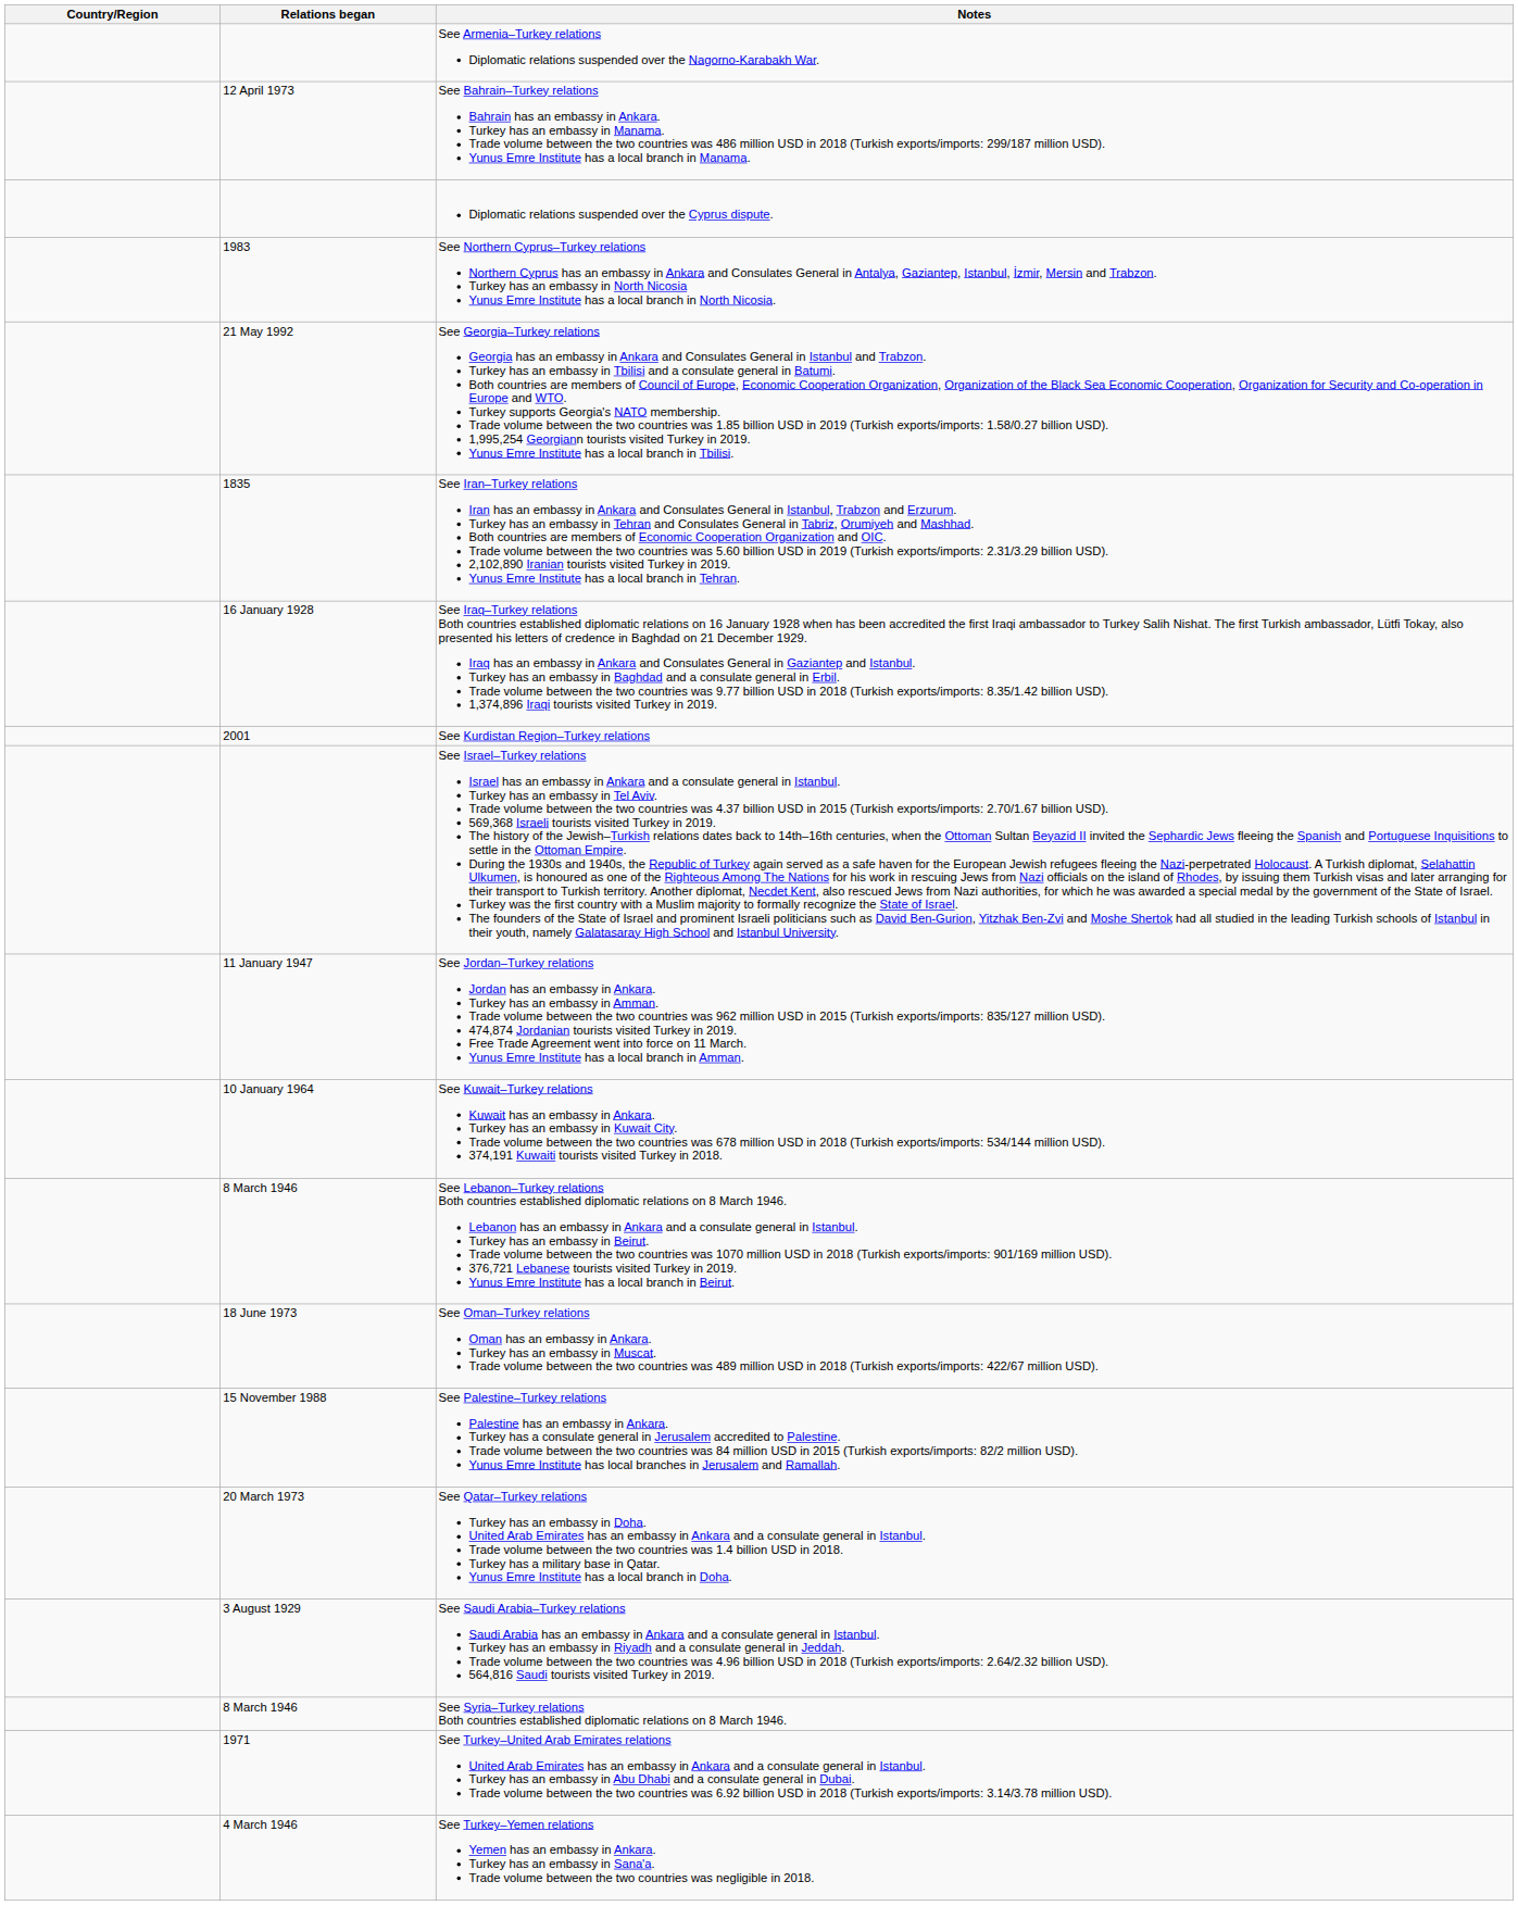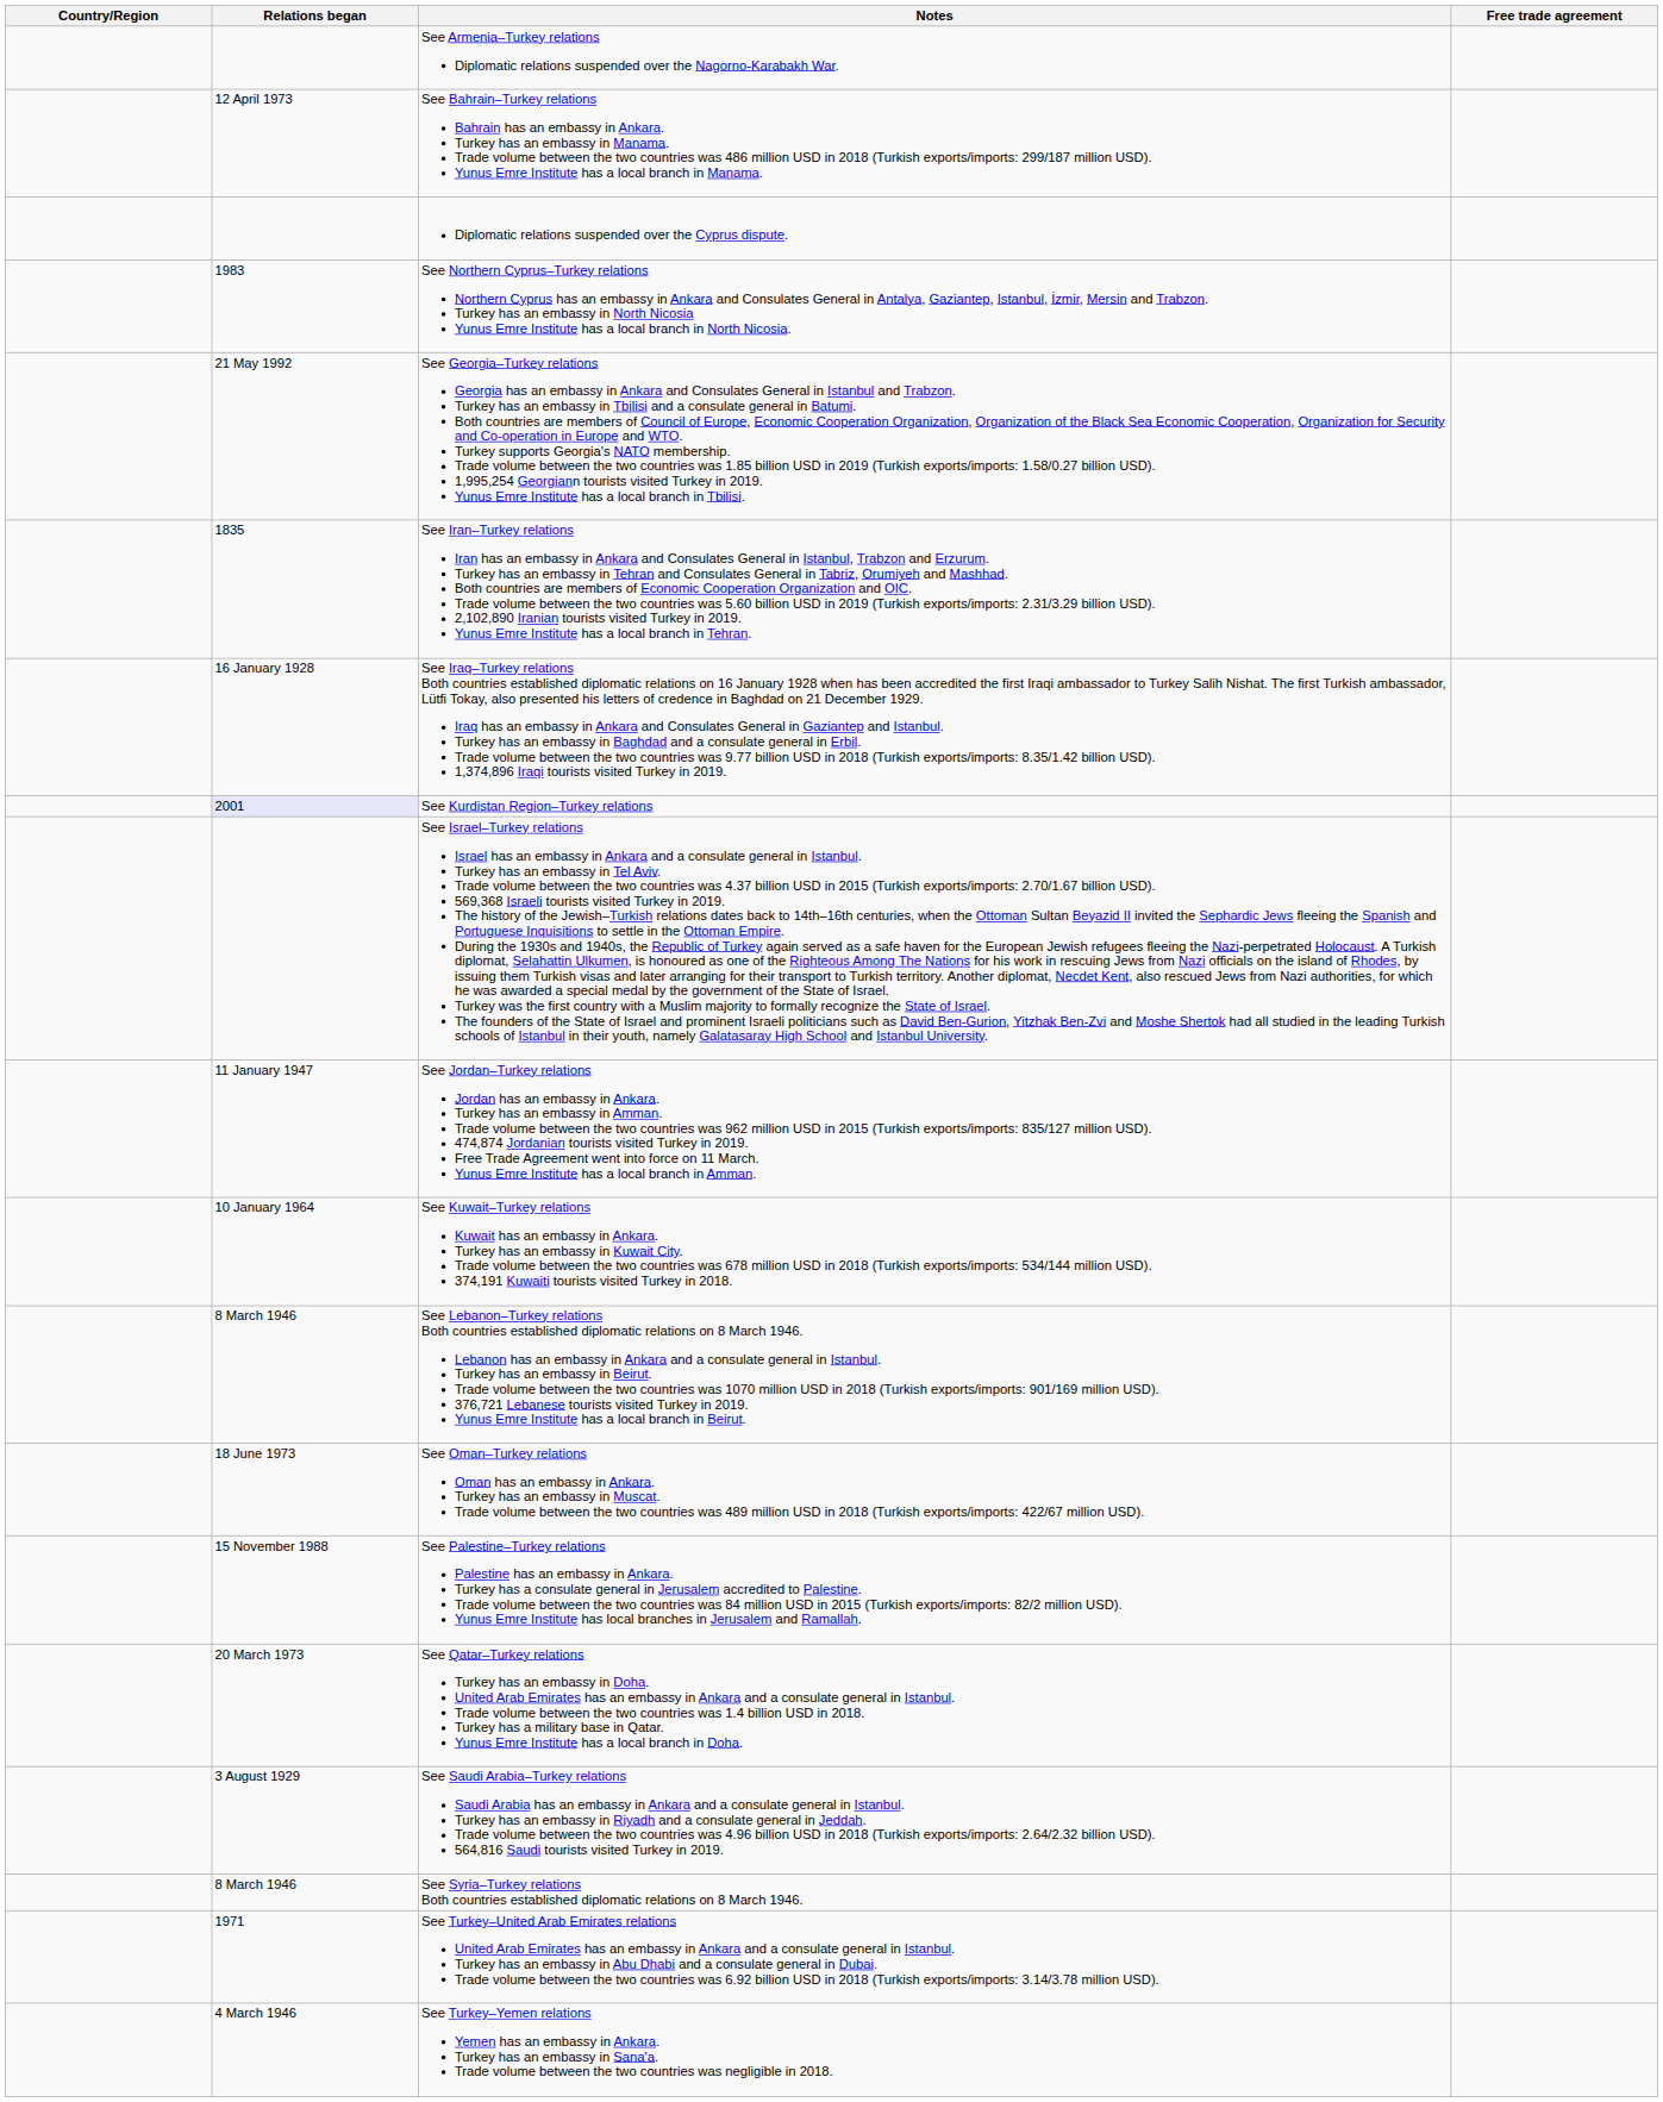 <table class="wikitable sortable" style="width:100%; margin:auto;">
 <tr>
 <th style="width:10%;">Country/Region</th>
 <th style="width:10%;">Relations began</th>
 <th style="width:50%;">Notes</th>
+<th style="width:10%;">Free trade agreement</th>
 </tr>
 <tr valign="top">
 <td></td>
 <td></td>
 <td>See <a href='#'>Armenia–Turkey relations</a><br><ul><li>Diplomatic relations suspended over the <a href='#'>Nagorno-Karabakh War</a>.</li></ul></td>
+<td></td>
 </tr>
 <tr valign="top">
 <td></td>
 <td>12 April 1973</td>
 <td>See <a href='#'>Bahrain–Turkey relations</a><br><ul><li><a href='#'>Bahrain</a> has an embassy in <a href='#'>Ankara</a>.</li><li>Turkey has an embassy in <a href='#'>Manama</a>.</li><li>Trade volume between the two countries was 486 million USD in 2018 (Turkish exports/imports: 299/187 million USD).</li><li><a href='#'>Yunus Emre Institute</a> has a local branch in <a href='#'>Manama</a>.</li></ul></td>
+<td></td>
 </tr>
 <tr valign="top">
 <td></td>
 <td></td>
 <td><br><ul><li>Diplomatic relations suspended over the <a href='#'>Cyprus dispute</a>.</li></ul></td>
+<td></td>
 </tr>
 <tr valign="top">
 <td></td>
 <td>1983</td>
 <td>See <a href='#'>Northern Cyprus–Turkey relations</a><br><ul><li><a href='#'>Northern Cyprus</a> has an embassy in <a href='#'>Ankara</a> and Consulates General in <a href='#'>Antalya</a>, <a href='#'>Gaziantep</a>, <a href='#'>Istanbul</a>, <a href='#'>İzmir</a>, <a href='#'>Mersin</a> and <a href='#'>Trabzon</a>.</li><li>Turkey has an embassy in <a href='#'>North Nicosia</a></li><li><a href='#'>Yunus Emre Institute</a> has a local branch in <a href='#'>North Nicosia</a>.</li></ul></td>
+<td></td>
 </tr>
 <tr valign="top">
 <td></td>
 <td>21 May 1992</td>
 <td>See <a href='#'>Georgia–Turkey relations</a><br><ul><li><a href='#'>Georgia</a> has an embassy in <a href='#'>Ankara</a> and Consulates General in <a href='#'>Istanbul</a> and <a href='#'>Trabzon</a>.</li><li>Turkey has an embassy in <a href='#'>Tbilisi</a> and a consulate general in <a href='#'>Batumi</a>.</li><li>Both countries are members of <a href='#'>Council of Europe</a>, <a href='#'>Economic Cooperation Organization</a>, <a href='#'>Organization of the Black Sea Economic Cooperation</a>, <a href='#'>Organization for Security and Co-operation in Europe</a> and <a href='#'>WTO</a>.</li><li>Turkey supports Georgia's <a href='#'>NATO</a> membership.</li><li>Trade volume between the two countries was 1.85 billion USD in 2019 (Turkish exports/imports: 1.58/0.27 billion USD).</li><li>1,995,254 <a href='#'>Georgian</a>n tourists visited Turkey in 2019.</li><li><a href='#'>Yunus Emre Institute</a> has a local branch in <a href='#'>Tbilisi</a>.</li></ul></td>
+<td></td>
 </tr>
 <tr valign="top">
 <td></td>
 <td>1835</td>
 <td>See <a href='#'>Iran–Turkey relations</a><br><ul><li><a href='#'>Iran</a> has an embassy in <a href='#'>Ankara</a> and Consulates General in <a href='#'>Istanbul</a>, <a href='#'>Trabzon</a> and <a href='#'>Erzurum</a>.</li><li>Turkey has an embassy in <a href='#'>Tehran</a> and Consulates General in <a href='#'>Tabriz</a>, <a href='#'>Orumiyeh</a> and <a href='#'>Mashhad</a>.</li><li>Both countries are members of <a href='#'>Economic Cooperation Organization</a> and <a href='#'>OIC</a>.</li><li>Trade volume between the two countries was 5.60 billion USD in 2019 (Turkish exports/imports: 2.31/3.29 billion USD).</li><li>2,102,890 <a href='#'>Iranian</a> tourists visited Turkey in 2019.</li><li><a href='#'>Yunus Emre Institute</a> has a local branch in <a href='#'>Tehran</a>.</li></ul></td>
+<td></td>
 </tr>
 <tr valign="top">
 <td></td>
 <td>16 January 1928</td>
 <td>See <a href='#'>Iraq–Turkey relations</a><br>Both countries established diplomatic relations on 16 January 1928 when has been accredited the first Iraqi ambassador to Turkey Salih Nishat. The first Turkish ambassador, Lütfi Tokay, also presented his letters of credence in Baghdad on 21 December 1929.<ul><li><a href='#'>Iraq</a> has an embassy in <a href='#'>Ankara</a> and Consulates General in <a href='#'>Gaziantep</a> and <a href='#'>Istanbul</a>.</li><li>Turkey has an embassy in <a href='#'>Baghdad</a> and a consulate general in <a href='#'>Erbil</a>.</li><li>Trade volume between the two countries was 9.77 billion USD in 2018 (Turkish exports/imports: 8.35/1.42 billion USD).</li><li>1,374,896 <a href='#'>Iraqi</a> tourists visited Turkey in 2019.</li></ul></td>
+<td></td>
 </tr>
 <tr>
 <td></td>
-<td>2001</td>
+<td style="background: lavender;">2001</td>
 <td>See <a href='#'>Kurdistan Region–Turkey relations</a></td>
+<td></td>
 </tr>
 <tr valign="top">
 <td></td>
 <td></td>
 <td>See <a href='#'>Israel–Turkey relations</a><br><ul><li><a href='#'>Israel</a> has an embassy in <a href='#'>Ankara</a> and a consulate general in <a href='#'>Istanbul</a>.</li><li>Turkey has an embassy in <a href='#'>Tel Aviv</a>.</li><li>Trade volume between the two countries was 4.37 billion USD in 2015 (Turkish exports/imports: 2.70/1.67 billion USD).</li><li>569,368 <a href='#'>Israeli</a> tourists visited Turkey in 2019.</li><li>The history of the Jewish–<a href='#'>Turkish</a> relations dates back to 14th–16th centuries, when the <a href='#'>Ottoman</a> Sultan <a href='#'>Beyazid II</a> invited the <a href='#'>Sephardic Jews</a> fleeing the <a href='#'>Spanish</a> and <a href='#'>Portuguese Inquisitions</a> to settle in the <a href='#'>Ottoman Empire</a>.</li><li>During the 1930s and 1940s, the <a href='#'>Republic of Turkey</a> again served as a safe haven for the European Jewish refugees fleeing the <a href='#'>Nazi</a>-perpetrated <a href='#'>Holocaust</a>. A Turkish diplomat, <a href='#'>Selahattin Ulkumen</a>, is honoured as one of the <a href='#'>Righteous Among The Nations</a> for his work in rescuing Jews from <a href='#'>Nazi</a> officials on the island of <a href='#'>Rhodes</a>, by issuing them Turkish visas and later arranging for their transport to Turkish territory. Another diplomat, <a href='#'>Necdet Kent</a>, also rescued Jews from Nazi authorities, for which he was awarded a special medal by the government of the State of Israel.</li><li>Turkey was the first country with a Muslim majority to formally recognize the <a href='#'>State of Israel</a>.</li><li>The founders of the State of Israel and prominent Israeli politicians such as <a href='#'>David Ben-Gurion</a>, <a href='#'>Yitzhak Ben-Zvi</a> and <a href='#'>Moshe Shertok</a> had all studied in the leading Turkish schools of <a href='#'>Istanbul</a> in their youth, namely <a href='#'>Galatasaray High School</a> and <a href='#'>Istanbul University</a>.</li></ul></td>
+<td></td>
 </tr>
 <tr valign="top">
 <td></td>
 <td>11 January 1947</td>
 <td>See <a href='#'>Jordan–Turkey relations</a><br><ul><li><a href='#'>Jordan</a> has an embassy in <a href='#'>Ankara</a>.</li><li>Turkey has an embassy in <a href='#'>Amman</a>.</li><li>Trade volume between the two countries was 962 million USD in 2015 (Turkish exports/imports: 835/127 million USD).</li><li>474,874 <a href='#'>Jordanian</a> tourists visited Turkey in 2019.</li><li>Free Trade Agreement went into force on 11 March.</li><li><a href='#'>Yunus Emre Institute</a> has a local branch in <a href='#'>Amman</a>.</li></ul></td>
+<td></td>
 </tr>
 <tr valign="top">
 <td></td>
 <td>10 January 1964</td>
 <td>See <a href='#'>Kuwait–Turkey relations</a><br><ul><li><a href='#'>Kuwait</a> has an embassy in <a href='#'>Ankara</a>.</li><li>Turkey has an embassy in <a href='#'>Kuwait City</a>.</li><li>Trade volume between the two countries was 678 million USD in 2018 (Turkish exports/imports: 534/144 million USD).</li><li>374,191 <a href='#'>Kuwaiti</a> tourists visited Turkey in 2018.</li></ul></td>
+<td></td>
 </tr>
 <tr valign="top">
 <td></td>
 <td>8 March 1946</td>
 <td>See <a href='#'>Lebanon–Turkey relations</a><br>Both countries established diplomatic relations on 8 March 1946.<ul><li><a href='#'>Lebanon</a> has an embassy in <a href='#'>Ankara</a> and a consulate general in <a href='#'>Istanbul</a>.</li><li>Turkey has an embassy in <a href='#'>Beirut</a>.</li><li>Trade volume between the two countries was 1070 million USD in 2018 (Turkish exports/imports: 901/169 million USD).</li><li>376,721 <a href='#'>Lebanese</a> tourists visited Turkey in 2019.</li><li><a href='#'>Yunus Emre Institute</a> has a local branch in <a href='#'>Beirut</a>.</li></ul></td>
+<td></td>
 </tr>
 <tr valign="top">
 <td></td>
 <td>18 June 1973</td>
 <td>See <a href='#'>Oman–Turkey relations</a><br><ul><li><a href='#'>Oman</a> has an embassy in <a href='#'>Ankara</a>.</li><li>Turkey has an embassy in <a href='#'>Muscat</a>.</li><li>Trade volume between the two countries was 489 million USD in 2018 (Turkish exports/imports: 422/67 million USD).</li></ul></td>
+<td></td>
 </tr>
 <tr valign="top">
 <td></td>
 <td>15 November 1988</td>
 <td>See <a href='#'>Palestine–Turkey relations</a><br><ul><li><a href='#'>Palestine</a> has an embassy in <a href='#'>Ankara</a>.</li><li>Turkey has a consulate general in <a href='#'>Jerusalem</a> accredited to <a href='#'>Palestine</a>.</li><li>Trade volume between the two countries was 84 million USD in 2015 (Turkish exports/imports: 82/2 million USD).</li><li><a href='#'>Yunus Emre Institute</a> has local branches in <a href='#'>Jerusalem</a> and <a href='#'>Ramallah</a>.</li></ul></td>
+<td></td>
 </tr>
 <tr valign="top">
 <td></td>
 <td>20 March 1973</td>
 <td>See <a href='#'>Qatar–Turkey relations</a><br><ul><li>Turkey has an embassy in <a href='#'>Doha</a>.</li><li><a href='#'>United Arab Emirates</a> has an embassy in <a href='#'>Ankara</a> and a consulate general in <a href='#'>Istanbul</a>.</li><li>Trade volume between the two countries was 1.4 billion USD in 2018.</li><li>Turkey has a military base in Qatar.</li><li><a href='#'>Yunus Emre Institute</a> has a local branch in <a href='#'>Doha</a>.</li></ul></td>
+<td></td>
 </tr>
 <tr valign="top">
 <td></td>
 <td>3 August 1929</td>
 <td>See <a href='#'>Saudi Arabia–Turkey relations</a><br><ul><li><a href='#'>Saudi Arabia</a> has an embassy in <a href='#'>Ankara</a> and a consulate general in <a href='#'>Istanbul</a>.</li><li>Turkey has an embassy in <a href='#'>Riyadh</a> and a consulate general in <a href='#'>Jeddah</a>.</li><li>Trade volume between the two countries was 4.96 billion USD in 2018 (Turkish exports/imports: 2.64/2.32 billion USD).</li><li>564,816 <a href='#'>Saudi</a> tourists visited Turkey in 2019.</li></ul></td>
+<td></td>
 </tr>
 <tr valign="top">
 <td></td>
 <td>8 March 1946</td>
 <td>See <a href='#'>Syria–Turkey relations</a><br>Both countries established diplomatic relations on 8 March 1946.</td>
+<td></td>
 </tr>
 <tr valign="top">
 <td></td>
 <td>1971</td>
 <td>See <a href='#'>Turkey–United Arab Emirates relations</a><br><ul><li><a href='#'>United Arab Emirates</a> has an embassy in <a href='#'>Ankara</a> and a consulate general in <a href='#'>Istanbul</a>.</li><li>Turkey has an embassy in <a href='#'>Abu Dhabi</a> and a consulate general in <a href='#'>Dubai</a>.</li><li>Trade volume between the two countries was 6.92 billion USD in 2018 (Turkish exports/imports: 3.14/3.78 million USD).</li></ul></td>
+<td></td>
 </tr>
 <tr valign="top">
 <td></td>
 <td>4 March 1946</td>
 <td>See <a href='#'>Turkey–Yemen relations</a><br><ul><li><a href='#'>Yemen</a> has an embassy in <a href='#'>Ankara</a>.</li><li>Turkey has an embassy in <a href='#'>Sana'a</a>.</li><li>Trade volume between the two countries was negligible in 2018.</li></ul></td>
+<td></td>
 </tr>
 </table>
